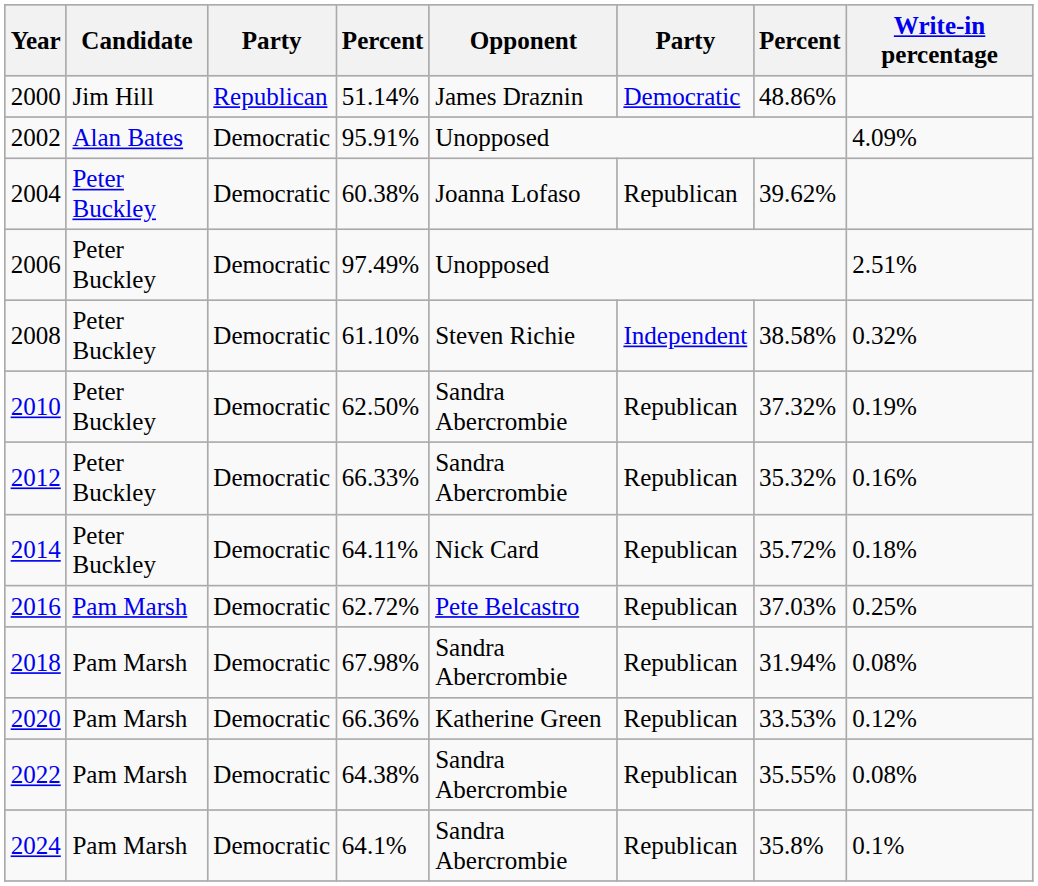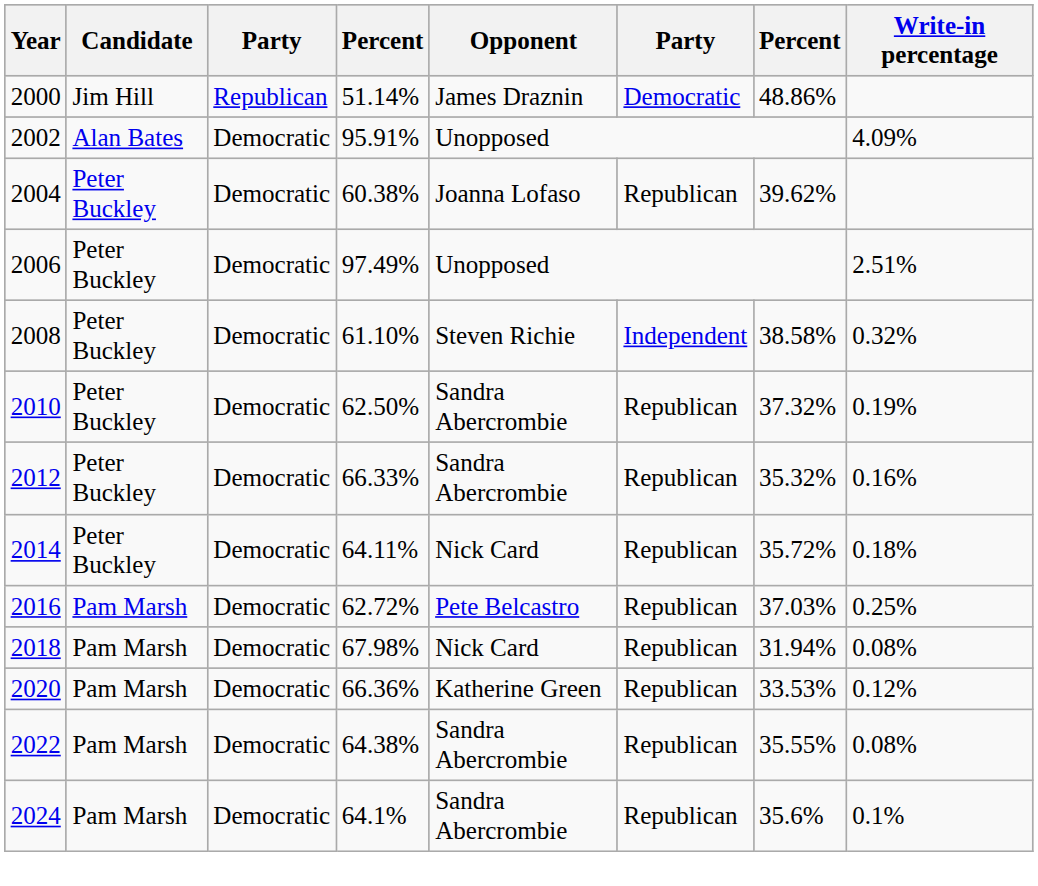 <table class="wikitable sortable" style="margin:0.5em auto; font-size:95%;">
 <tr>
 <th>Year</th>
 <th>Candidate</th>
 <th>Party</th>
 <th>Percent</th>
 <th>Opponent</th>
 <th>Party</th>
 <th>Percent</th>
 <th><a href='#'>Write-in</a> percentage</th>
 </tr>
 <tr>
 <td>2000</td>
 <td>Jim Hill</td>
 <td><a href='#'>Republican</a></td>
 <td>51.14%</td>
 <td>James Draznin</td>
 <td><a href='#'>Democratic</a></td>
 <td>48.86%</td>
 <td></td>
 </tr>
 <tr>
 <td>2002</td>
 <td><a href='#'>Alan Bates</a></td>
 <td>Democratic</td>
 <td>95.91%</td>
 <td colspan="3">Unopposed</td>
 <td>4.09%</td>
 </tr>
 <tr>
 <td>2004</td>
 <td><a href='#'>Peter Buckley</a></td>
 <td>Democratic</td>
 <td>60.38%</td>
 <td>Joanna Lofaso</td>
 <td>Republican</td>
 <td>39.62%</td>
 <td></td>
 </tr>
 <tr>
 <td>2006</td>
 <td>Peter Buckley</td>
 <td>Democratic</td>
 <td>97.49%</td>
 <td colspan="3">Unopposed</td>
 <td>2.51%</td>
 </tr>
 <tr>
 <td>2008</td>
 <td>Peter Buckley</td>
 <td>Democratic</td>
 <td>61.10%</td>
 <td>Steven Richie</td>
 <td><a href='#'>Independent</a></td>
 <td>38.58%</td>
 <td>0.32%</td>
 </tr>
 <tr>
 <td><a href='#'>2010</a></td>
 <td>Peter Buckley</td>
 <td>Democratic</td>
 <td>62.50%</td>
 <td>Sandra Abercrombie</td>
 <td>Republican</td>
 <td>37.32%</td>
 <td>0.19%</td>
 </tr>
 <tr>
 <td><a href='#'>2012</a></td>
 <td>Peter Buckley</td>
 <td>Democratic</td>
 <td>66.33%</td>
 <td>Sandra Abercrombie</td>
 <td>Republican</td>
 <td>35.32%</td>
 <td>0.16%</td>
 </tr>
 <tr>
 <td><a href='#'>2014</a></td>
 <td>Peter Buckley</td>
 <td>Democratic</td>
 <td>64.11%</td>
 <td>Nick Card</td>
 <td>Republican</td>
 <td>35.72%</td>
 <td>0.18%</td>
 </tr>
 <tr>
 <td><a href='#'>2016</a></td>
 <td><a href='#'>Pam Marsh</a></td>
 <td>Democratic</td>
 <td>62.72%</td>
 <td><a href='#'>Pete Belcastro</a></td>
 <td>Republican</td>
 <td>37.03%</td>
 <td>0.25%</td>
 </tr>
 <tr>
 <td><a href='#'>2018</a></td>
 <td>Pam Marsh</td>
 <td>Democratic</td>
 <td>67.98%</td>
-<td>Sandra Abercrombie</td>
+<td>Nick Card</td>
 <td>Republican</td>
 <td>31.94%</td>
 <td>0.08%</td>
 </tr>
 <tr>
 <td><a href='#'>2020</a></td>
 <td>Pam Marsh</td>
 <td>Democratic</td>
 <td>66.36%</td>
 <td>Katherine Green</td>
 <td>Republican</td>
 <td>33.53%</td>
 <td>0.12%</td>
 </tr>
 <tr>
 <td><a href='#'>2022</a></td>
 <td>Pam Marsh</td>
 <td>Democratic</td>
 <td>64.38%</td>
 <td>Sandra Abercrombie</td>
 <td>Republican</td>
 <td>35.55%</td>
 <td>0.08%</td>
 </tr>
 <tr>
 <td><a href='#'>2024</a></td>
 <td>Pam Marsh</td>
 <td>Democratic</td>
 <td>64.1%</td>
 <td>Sandra Abercrombie</td>
 <td>Republican</td>
-<td>35.8%</td>
+<td>35.6%</td>
 <td>0.1%</td>
 </tr>
 </table>
